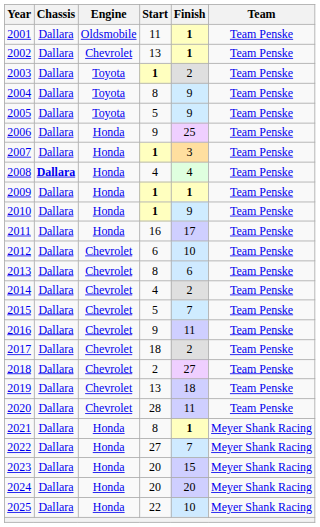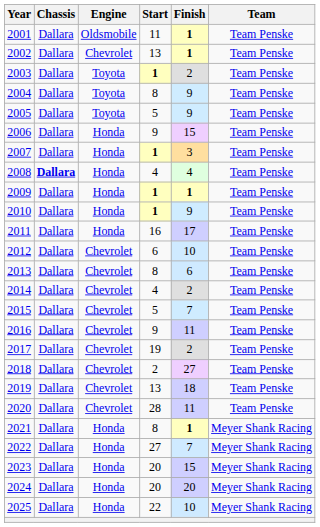 <table class="wikitable" style="text-align:center; font-size:90%">
 <tr>
 <th scope="col">Year</th>
 <th scope="col">Chassis</th>
 <th scope="col">Engine</th>
 <th scope="col">Start</th>
 <th scope="col">Finish</th>
 <th scope="col">Team</th>
 </tr>
 <tr>
 <td><a href='#'>2001</a></td>
 <td><a href='#'>Dallara</a></td>
 <td><a href='#'>Oldsmobile</a></td>
 <td>11</td>
 <td style="background:#ffffbf;"><strong>1</strong></td>
 <td><a href='#'>Team Penske</a></td>
 </tr>
 <tr>
 <td><a href='#'>2002</a></td>
 <td><a href='#'>Dallara</a></td>
 <td><a href='#'>Chevrolet</a></td>
 <td>13</td>
 <td style="background:#ffffbf;"><strong>1</strong></td>
 <td><a href='#'>Team Penske</a></td>
 </tr>
 <tr>
 <td><a href='#'>2003</a></td>
 <td><a href='#'>Dallara</a></td>
 <td><a href='#'>Toyota</a></td>
 <td style="background:#ffffbf;"><strong>1</strong></td>
 <td style="background:#dfdfdf;">2</td>
 <td><a href='#'>Team Penske</a></td>
 </tr>
 <tr>
 <td><a href='#'>2004</a></td>
 <td><a href='#'>Dallara</a></td>
 <td><a href='#'>Toyota</a></td>
 <td>8</td>
 <td style="background:#cfecff;">9</td>
 <td><a href='#'>Team Penske</a></td>
 </tr>
 <tr>
 <td><a href='#'>2005</a></td>
 <td><a href='#'>Dallara</a></td>
 <td><a href='#'>Toyota</a></td>
 <td>5</td>
 <td style="background:#cfecff;">9</td>
 <td><a href='#'>Team Penske</a></td>
 </tr>
 <tr>
 <td><a href='#'>2006</a></td>
 <td><a href='#'>Dallara</a></td>
 <td><a href='#'>Honda</a></td>
 <td>9</td>
-<td style="background:#efcfff;">25</td>
+<td style="background:#efcfff;">15</td>
 <td><a href='#'>Team Penske</a></td>
 </tr>
 <tr>
 <td><a href='#'>2007</a></td>
 <td><a href='#'>Dallara</a></td>
 <td><a href='#'>Honda</a></td>
 <td style="background:#ffffbf;"><strong>1</strong></td>
 <td style="background:#ffdf9f;">3</td>
 <td><a href='#'>Team Penske</a></td>
 </tr>
 <tr>
 <td><a href='#'>2008</a></td>
 <td><strong><a href='#'>Dallara</a></strong></td>
 <td><a href='#'>Honda</a></td>
 <td>4</td>
 <td style="background:#dfffdf;">4</td>
 <td><a href='#'>Team Penske</a></td>
 </tr>
 <tr>
 <td><a href='#'>2009</a></td>
 <td><a href='#'>Dallara</a></td>
 <td><a href='#'>Honda</a></td>
 <td style="background:#ffffbf;"><strong>1</strong></td>
 <td style="background:#ffffbf;"><strong>1</strong></td>
 <td><a href='#'>Team Penske</a></td>
 </tr>
 <tr>
 <td><a href='#'>2010</a></td>
 <td><a href='#'>Dallara</a></td>
 <td><a href='#'>Honda</a></td>
 <td style="background:#ffffbf;"><strong>1</strong></td>
 <td style="background:#cfecff;">9</td>
 <td><a href='#'>Team Penske</a></td>
 </tr>
 <tr>
 <td><a href='#'>2011</a></td>
 <td><a href='#'>Dallara</a></td>
 <td><a href='#'>Honda</a></td>
 <td>16</td>
 <td style="background:#cfcfff;">17</td>
 <td><a href='#'>Team Penske</a></td>
 </tr>
 <tr>
 <td><a href='#'>2012</a></td>
 <td><a href='#'>Dallara</a></td>
 <td><a href='#'>Chevrolet</a></td>
 <td>6</td>
 <td style="background:#CFEAFF;">10</td>
 <td><a href='#'>Team Penske</a></td>
 </tr>
 <tr>
 <td><a href='#'>2013</a></td>
 <td><a href='#'>Dallara</a></td>
 <td><a href='#'>Chevrolet</a></td>
 <td>8</td>
 <td style="background:#CFEAFF;">6</td>
 <td><a href='#'>Team Penske</a></td>
 </tr>
 <tr>
 <td><a href='#'>2014</a></td>
 <td><a href='#'>Dallara</a></td>
 <td><a href='#'>Chevrolet</a></td>
 <td>4</td>
 <td style="background:#DFDFDF;">2</td>
 <td><a href='#'>Team Penske</a></td>
 </tr>
 <tr>
 <td><a href='#'>2015</a></td>
 <td><a href='#'>Dallara</a></td>
 <td><a href='#'>Chevrolet</a></td>
 <td>5</td>
 <td style="background:#cfecff;">7</td>
 <td><a href='#'>Team Penske</a></td>
 </tr>
 <tr>
 <td><a href='#'>2016</a></td>
 <td><a href='#'>Dallara</a></td>
 <td><a href='#'>Chevrolet</a></td>
 <td>9</td>
 <td style="background:#cfcfff;">11</td>
 <td><a href='#'>Team Penske</a></td>
 </tr>
 <tr>
 <td><a href='#'>2017</a></td>
 <td><a href='#'>Dallara</a></td>
 <td><a href='#'>Chevrolet</a></td>
-<td>18</td>
+<td>19</td>
 <td style="background:#DFDFDF;">2</td>
 <td><a href='#'>Team Penske</a></td>
 </tr>
 <tr>
 <td><a href='#'>2018</a></td>
 <td><a href='#'>Dallara</a></td>
 <td><a href='#'>Chevrolet</a></td>
 <td>2</td>
 <td style="background:#EFCFFF;">27</td>
 <td><a href='#'>Team Penske</a></td>
 </tr>
 <tr>
 <td><a href='#'>2019</a></td>
 <td><a href='#'>Dallara</a></td>
 <td><a href='#'>Chevrolet</a></td>
 <td>13</td>
 <td style="background:#cfcfff;">18</td>
 <td><a href='#'>Team Penske</a></td>
 </tr>
 <tr>
 <td><a href='#'>2020</a></td>
 <td><a href='#'>Dallara</a></td>
 <td><a href='#'>Chevrolet</a></td>
 <td>28</td>
 <td align=center style="background:#CFCFFF;">11</td>
 <td><a href='#'>Team Penske</a></td>
 </tr>
 <tr>
 <td><a href='#'>2021</a></td>
 <td><a href='#'>Dallara</a></td>
 <td><a href='#'>Honda</a></td>
 <td align=center>8</td>
 <td style="background:#FFFFBF;"><strong>1</strong></td>
 <td><a href='#'>Meyer Shank Racing</a></td>
 </tr>
 <tr>
 <td><a href='#'>2022</a></td>
 <td><a href='#'>Dallara</a></td>
 <td><a href='#'>Honda</a></td>
 <td align=center>27</td>
 <td align=center style="background:#CFEAFF;">7</td>
 <td><a href='#'>Meyer Shank Racing</a></td>
 </tr>
 <tr>
 <td><a href='#'>2023</a></td>
 <td><a href='#'>Dallara</a></td>
 <td><a href='#'>Honda</a></td>
 <td align=center>20</td>
 <td align=center style="background:#CFCFFF;">15</td>
 <td><a href='#'>Meyer Shank Racing</a></td>
 </tr>
 <tr>
 <td><a href='#'>2024</a></td>
 <td><a href='#'>Dallara</a></td>
 <td><a href='#'>Honda</a></td>
 <td align=center>20</td>
 <td align=center style="background:#cfcfff;">20</td>
 <td nowrap><a href='#'>Meyer Shank Racing</a></td>
 </tr>
 <tr>
 <td><a href='#'>2025</a></td>
 <td><a href='#'>Dallara</a></td>
 <td><a href='#'>Honda</a></td>
 <td align=center>22</td>
 <td align=center style="background:#CFEAFF;">10</td>
 <td nowrap><a href='#'>Meyer Shank Racing</a></td>
 </tr>
 <tr>
 <th colspan="6"></th>
 </tr>
 </table>
